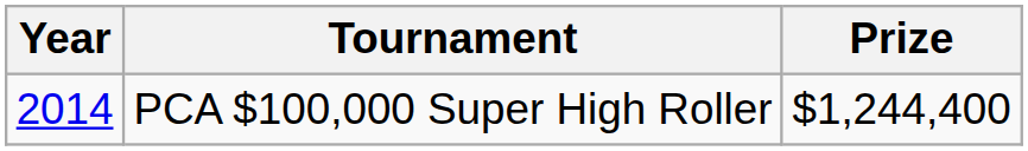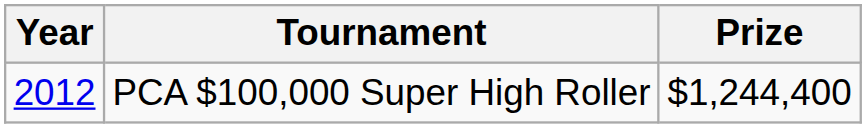 <table class="wikitable">
 <tr>
 <th>Year</th>
 <th>Tournament</th>
 <th>Prize</th>
 </tr>
 <tr>
-<td><a href='#'>2014</a></td>
+<td><a href='#'>2012</a></td>
 <td>PCA $100,000 Super High Roller</td>
 <td>$1,244,400</td>
 </tr>
 </table>
